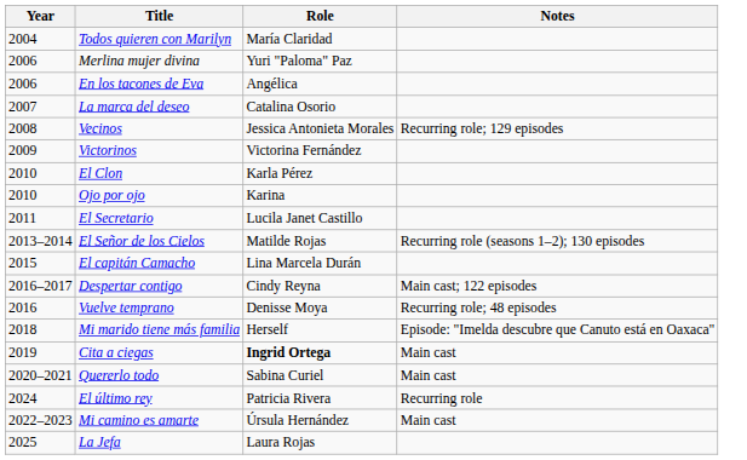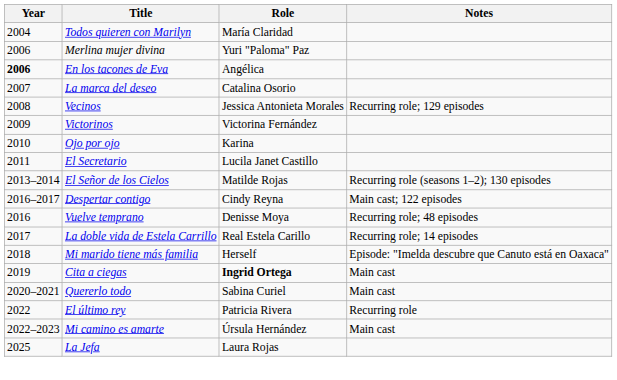 <table class="wikitable sortable">
 <tr>
 <th>Year</th>
 <th>Title</th>
 <th>Role</th>
 <th>Notes</th>
 </tr>
 <tr>
 <td>2004</td>
 <td><em><a href='#'>Todos quieren con Marilyn</a></em></td>
 <td>María Claridad</td>
 <td></td>
 </tr>
 <tr>
 <td>2006</td>
 <td><em>Merlina mujer divina</em></td>
 <td>Yuri "Paloma" Paz</td>
 <td></td>
 </tr>
 <tr>
-<td>2006</td>
+<td><strong>2006</strong></td>
 <td><em><a href='#'>En los tacones de Eva</a></em></td>
 <td>Angélica</td>
 <td></td>
 </tr>
 <tr>
 <td>2007</td>
 <td><em><a href='#'>La marca del deseo</a></em></td>
 <td>Catalina Osorio</td>
 <td></td>
 </tr>
 <tr>
 <td>2008</td>
 <td><em><a href='#'>Vecinos</a></em></td>
 <td>Jessica Antonieta Morales</td>
 <td>Recurring role; 129 episodes</td>
 </tr>
 <tr>
 <td>2009</td>
 <td><em><a href='#'>Victorinos</a></em></td>
 <td>Victorina Fernández</td>
 <td></td>
 </tr>
 <tr>
 <td>2010</td>
-<td><em><a href='#'>El Clon</a></em></td>
-<td>Karla Pérez</td>
-<td></td>
-</tr>
-<tr>
-<td>2010</td>
 <td><em><a href='#'>Ojo por ojo</a></em></td>
 <td>Karina</td>
 <td></td>
 </tr>
 <tr>
 <td>2011</td>
 <td><em><a href='#'>El Secretario</a></em></td>
 <td>Lucila Janet Castillo</td>
 <td></td>
 </tr>
 <tr>
 <td>2013–2014</td>
 <td><em><a href='#'>El Señor de los Cielos</a></em></td>
 <td>Matilde Rojas</td>
 <td>Recurring role (seasons 1–2); 130 episodes</td>
 </tr>
 <tr>
-<td>2015</td>
-<td><em><a href='#'>El capitán Camacho</a></em></td>
-<td>Lina Marcela Durán</td>
-<td></td>
-</tr>
-<tr>
 <td>2016–2017</td>
 <td><em><a href='#'>Despertar contigo</a></em></td>
 <td>Cindy Reyna</td>
 <td>Main cast; 122 episodes</td>
 </tr>
 <tr>
 <td>2016</td>
 <td><em><a href='#'>Vuelve temprano</a></em></td>
 <td>Denisse Moya</td>
 <td>Recurring role; 48 episodes</td>
+</tr>
+<tr>
+<td>2017</td>
+<td><em><a href='#'>La doble vida de Estela Carrillo</a></em></td>
+<td>Real Estela Carillo</td>
+<td>Recurring role; 14 episodes</td>
 </tr>
 <tr>
 <td>2018</td>
 <td><em><a href='#'>Mi marido tiene más familia</a></em></td>
 <td>Herself</td>
 <td>Episode: "Imelda descubre que Canuto está en Oaxaca"</td>
 </tr>
 <tr>
 <td>2019</td>
 <td><em><a href='#'>Cita a ciegas</a></em></td>
 <td><strong>Ingrid Ortega</strong></td>
 <td>Main cast</td>
 </tr>
 <tr>
 <td>2020–2021</td>
 <td><em><a href='#'>Quererlo todo</a></em></td>
 <td>Sabina Curiel</td>
 <td>Main cast</td>
 </tr>
 <tr>
-<td>2024</td>
+<td>2022</td>
 <td><em><a href='#'>El último rey</a></em></td>
 <td>Patricia Rivera</td>
 <td>Recurring role</td>
 </tr>
 <tr>
 <td>2022–2023</td>
 <td><em><a href='#'>Mi camino es amarte</a></em></td>
 <td>Úrsula Hernández</td>
 <td>Main cast</td>
 </tr>
 <tr>
 <td>2025</td>
 <td><em><a href='#'>La Jefa</a></em></td>
 <td>Laura Rojas</td>
 <td></td>
 </tr>
 </table>
